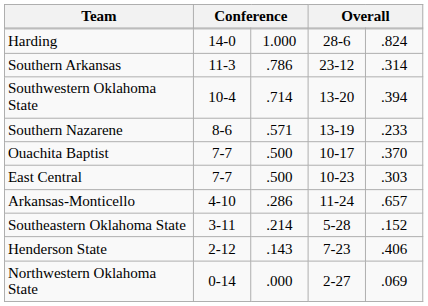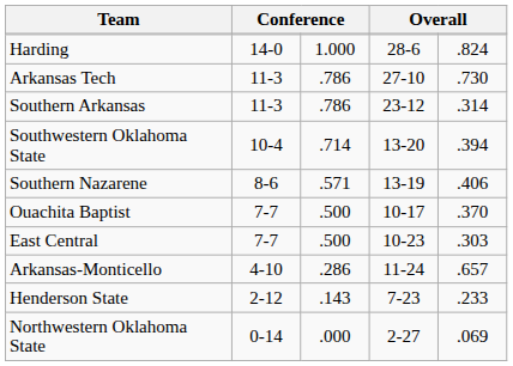 <table class="wikitable" style="text-align:center">
 <tr>
 <th>Team</th>
 <th colspan=2>Conference</th>
 <th colspan=2>Overall</th>
 </tr>
 <tr height=0>
 <td style="padding:0" width=200></td>
 <td style="padding:0" width=60></td>
 <td style="padding:0" width=60></td>
 <td style="padding:0" width=60></td>
 <td style="padding:0" width=60></td>
 </tr>
 <tr>
 <td align=left>Harding</td>
 <td>14-0</td>
 <td>1.000</td>
 <td>28-6</td>
 <td>.824</td>
 </tr>
 <tr>
+<td align=left>Arkansas Tech</td>
+<td>11-3</td>
+<td>.786</td>
+<td>27-10</td>
+<td>.730</td>
+</tr>
+<tr>
 <td align=left>Southern Arkansas</td>
 <td>11-3</td>
 <td>.786</td>
 <td>23-12</td>
 <td>.314</td>
 </tr>
 <tr>
 <td align=left>Southwestern Oklahoma State</td>
 <td>10-4</td>
 <td>.714</td>
 <td>13-20</td>
 <td>.394</td>
 </tr>
 <tr>
 <td align=left>Southern Nazarene</td>
 <td>8-6</td>
 <td>.571</td>
 <td>13-19</td>
-<td>.233</td>
+<td>.406</td>
 </tr>
 <tr>
 <td align=left>Ouachita Baptist</td>
 <td>7-7</td>
 <td>.500</td>
 <td>10-17</td>
 <td>.370</td>
 </tr>
 <tr>
 <td align=left>East Central</td>
 <td>7-7</td>
 <td>.500</td>
 <td>10-23</td>
 <td>.303</td>
 </tr>
 <tr>
 <td align=left>Arkansas-Monticello</td>
 <td>4-10</td>
 <td>.286</td>
 <td>11-24</td>
 <td>.657</td>
 </tr>
 <tr>
-<td align=left>Southeastern Oklahoma State</td>
-<td>3-11</td>
-<td>.214</td>
-<td>5-28</td>
-<td>.152</td>
-</tr>
-<tr>
 <td align=left>Henderson State</td>
 <td>2-12</td>
 <td>.143</td>
 <td>7-23</td>
-<td>.406</td>
+<td>.233</td>
 </tr>
 <tr>
 <td align=left>Northwestern Oklahoma State</td>
 <td>0-14</td>
 <td>.000</td>
 <td>2-27</td>
 <td>.069</td>
 </tr>
 </table>
